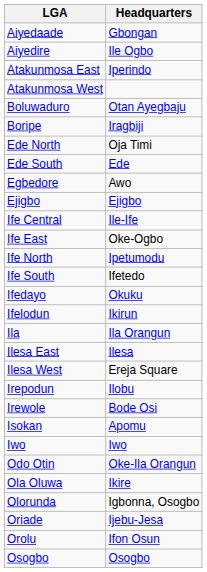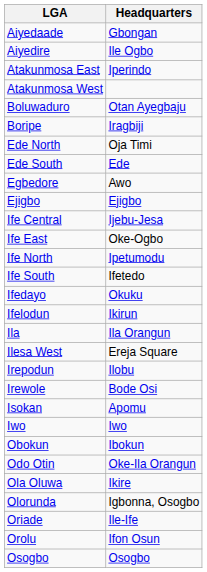 <table class="wikitable">
 <tr>
 <th>LGA</th>
 <th>Headquarters</th>
 </tr>
 <tr>
 <td><a href='#'>Aiyedaade</a></td>
 <td><a href='#'>Gbongan</a></td>
 </tr>
 <tr>
 <td><a href='#'>Aiyedire</a></td>
 <td><a href='#'>Ile Ogbo</a></td>
 </tr>
 <tr>
 <td><a href='#'>Atakunmosa East</a></td>
 <td><a href='#'>Iperindo</a></td>
 </tr>
 <tr>
 <td><a href='#'>Atakunmosa West</a></td>
 <td></td>
 </tr>
 <tr>
 <td><a href='#'>Boluwaduro</a></td>
 <td><a href='#'>Otan Ayegbaju</a></td>
 </tr>
 <tr>
 <td><a href='#'>Boripe</a></td>
 <td><a href='#'>Iragbiji</a></td>
 </tr>
 <tr>
 <td><a href='#'>Ede North</a></td>
 <td>Oja Timi</td>
 </tr>
 <tr>
 <td><a href='#'>Ede South</a></td>
 <td><a href='#'>Ede</a></td>
 </tr>
 <tr>
 <td><a href='#'>Egbedore</a></td>
 <td>Awo</td>
 </tr>
 <tr>
 <td><a href='#'>Ejigbo</a></td>
 <td><a href='#'>Ejigbo</a></td>
 </tr>
 <tr>
 <td><a href='#'>Ife Central</a></td>
-<td><a href='#'>Ile-Ife</a></td>
+<td><a href='#'>Ijebu-Jesa</a></td>
 </tr>
 <tr>
 <td><a href='#'>Ife East</a></td>
 <td>Oke-Ogbo</td>
 </tr>
 <tr>
 <td><a href='#'>Ife North</a></td>
 <td><a href='#'>Ipetumodu</a></td>
 </tr>
 <tr>
 <td><a href='#'>Ife South</a></td>
 <td>Ifetedo</td>
 </tr>
 <tr>
 <td><a href='#'>Ifedayo</a></td>
 <td><a href='#'>Okuku</a></td>
 </tr>
 <tr>
 <td><a href='#'>Ifelodun</a></td>
 <td><a href='#'>Ikirun</a></td>
 </tr>
 <tr>
 <td><a href='#'>Ila</a></td>
 <td><a href='#'>Ila Orangun</a></td>
 </tr>
 <tr>
-<td><a href='#'>Ilesa East</a></td>
-<td><a href='#'>Ilesa</a></td>
-</tr>
-<tr>
 <td><a href='#'>Ilesa West</a></td>
 <td>Ereja Square</td>
 </tr>
 <tr>
 <td><a href='#'>Irepodun</a></td>
 <td><a href='#'>Ilobu</a></td>
 </tr>
 <tr>
 <td><a href='#'>Irewole</a></td>
 <td><a href='#'>Bode Osi</a></td>
 </tr>
 <tr>
 <td><a href='#'>Isokan</a></td>
 <td><a href='#'>Apomu</a></td>
 </tr>
 <tr>
 <td><a href='#'>Iwo</a></td>
 <td><a href='#'>Iwo</a></td>
 </tr>
 <tr>
+<td><a href='#'>Obokun</a></td>
+<td><a href='#'>Ibokun</a></td>
+</tr>
+<tr>
 <td><a href='#'>Odo Otin</a></td>
 <td><a href='#'>Oke-Ila Orangun</a></td>
 </tr>
 <tr>
 <td><a href='#'>Ola Oluwa</a></td>
 <td><a href='#'>Ikire</a></td>
 </tr>
 <tr>
 <td><a href='#'>Olorunda</a></td>
 <td>Igbonna, Osogbo</td>
 </tr>
 <tr>
 <td><a href='#'>Oriade</a></td>
-<td><a href='#'>Ijebu-Jesa</a></td>
+<td><a href='#'>Ile-Ife</a></td>
 </tr>
 <tr>
 <td><a href='#'>Orolu</a></td>
 <td><a href='#'>Ifon Osun</a></td>
 </tr>
 <tr>
 <td><a href='#'>Osogbo</a></td>
 <td><a href='#'>Osogbo</a></td>
 </tr>
 </table>
